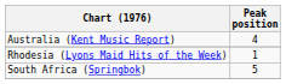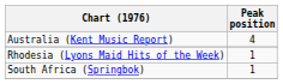 <table class="wikitable sortable">
 <tr>
 <th align="left">Chart (1976)</th>
 <th align="center">Peak<br>position</th>
 </tr>
 <tr>
 <td>Australia (<a href='#'>Kent Music Report</a>)</td>
 <td style="text-align:center;">4</td>
 </tr>
 <tr>
 </tr>
 <tr>
 </tr>
 <tr>
 </tr>
 <tr>
 </tr>
 <tr>
 </tr>
 <tr>
 </tr>
 <tr>
 </tr>
 <tr>
 </tr>
 <tr>
 </tr>
 <tr>
 </tr>
 <tr>
 </tr>
 <tr>
 <td align="left">Rhodesia (<a href='#'>Lyons Maid Hits of the Week</a>)</td>
 <td align="center">1</td>
 </tr>
 <tr>
 <td>South Africa (<a href='#'>Springbok</a>)</td>
-<td align="center">5</td>
+<td align="center">1</td>
 </tr>
 <tr>
 </tr>
 <tr>
 </tr>
 <tr>
 </tr>
 <tr>
 </tr>
 <tr>
 </tr>
 <tr>
 </tr>
 <tr>
 </tr>
 <tr>
 </tr>
 </table>
